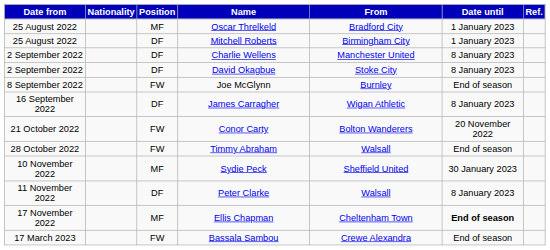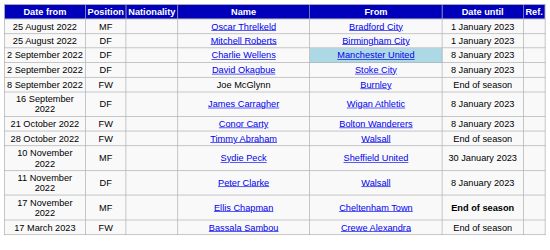 <table class="wikitable"  style="text-align:center; font-size:90%; ">
 <tr>
 <th style="background:#0000BB;color:#fff; width:120px;">Date from</th>
+<th style="background:#0000BB;color:#fff; width:50px;">Position</th>
 <th style="background:#0000BB;color:#fff; width:50px;">Nationality</th>
-<th style="background:#0000BB;color:#fff; width:50px;">Position</th>
 <th style="background:#0000BB;color:#fff; width:200px;">Name</th>
 <th style="background:#0000BB;color:#fff; width:200px;">From</th>
 <th style="background:#0000BB;color:#fff; width:120px;">Date until</th>
 <th style="background:#0000BB;color:#fff; width:25px;">Ref.</th>
 </tr>
 <tr>
 <td>25 August 2022</td>
+<td>MF</td>
 <td></td>
-<td>MF</td>
 <td><a href='#'>Oscar Threlkeld</a></td>
 <td> <a href='#'>Bradford City</a></td>
 <td>1 January 2023</td>
 <td></td>
 </tr>
 <tr>
 <td>25 August 2022</td>
+<td>DF</td>
 <td></td>
-<td>DF</td>
 <td><a href='#'>Mitchell Roberts</a></td>
 <td> <a href='#'>Birmingham City</a></td>
 <td>1 January 2023</td>
 <td></td>
 </tr>
 <tr>
 <td>2 September 2022</td>
+<td>DF</td>
 <td></td>
-<td>DF</td>
 <td><a href='#'>Charlie Wellens</a></td>
-<td> <a href='#'>Manchester United</a></td>
+<td style="background: lightblue;"> <a href='#'>Manchester United</a></td>
 <td>8 January 2023</td>
 <td></td>
 </tr>
 <tr>
 <td>2 September 2022</td>
+<td>DF</td>
 <td></td>
-<td>DF</td>
 <td><a href='#'>David Okagbue</a></td>
 <td> <a href='#'>Stoke City</a></td>
 <td>8 January 2023 </td>
 <td></td>
 </tr>
 <tr>
 <td>8 September 2022</td>
+<td>FW</td>
 <td></td>
-<td>FW</td>
 <td>Joe McGlynn</td>
 <td> <a href='#'>Burnley</a></td>
 <td>End of season</td>
 <td></td>
 </tr>
 <tr>
 <td>16 September 2022</td>
+<td>DF</td>
 <td></td>
-<td>DF</td>
 <td><a href='#'>James Carragher</a></td>
 <td> <a href='#'>Wigan Athletic</a></td>
 <td>8 January 2023 </td>
 <td></td>
 </tr>
 <tr>
 <td>21 October 2022</td>
+<td>FW</td>
 <td></td>
-<td>FW</td>
 <td><a href='#'>Conor Carty</a></td>
 <td> <a href='#'>Bolton Wanderers</a></td>
-<td>20 November 2022</td>
+<td>8 January 2023</td>
 <td></td>
 </tr>
 <tr>
 <td>28 October 2022</td>
+<td>FW</td>
 <td></td>
-<td>FW</td>
 <td><a href='#'>Timmy Abraham</a></td>
 <td> <a href='#'>Walsall</a></td>
 <td>End of season</td>
 <td></td>
 </tr>
 <tr>
 <td>10 November 2022</td>
+<td>MF</td>
 <td></td>
-<td>MF</td>
 <td><a href='#'>Sydie Peck</a></td>
 <td> <a href='#'>Sheffield United</a></td>
 <td>30 January 2023</td>
 <td></td>
 </tr>
 <tr>
 <td>11 November 2022</td>
+<td>DF</td>
 <td></td>
-<td>DF</td>
 <td><a href='#'>Peter Clarke</a></td>
 <td> <a href='#'>Walsall</a></td>
 <td>8 January 2023 </td>
 <td></td>
 </tr>
 <tr>
 <td>17 November 2022</td>
+<td>MF</td>
 <td></td>
-<td>MF</td>
 <td><a href='#'>Ellis Chapman</a></td>
 <td> <a href='#'>Cheltenham Town</a></td>
 <td><strong>End of season</strong></td>
 <td></td>
 </tr>
 <tr>
 <td>17 March 2023</td>
+<td>FW</td>
 <td></td>
-<td>FW</td>
 <td><a href='#'>Bassala Sambou</a></td>
 <td> <a href='#'>Crewe Alexandra</a></td>
 <td>End of season</td>
 <td></td>
 </tr>
 </table>
